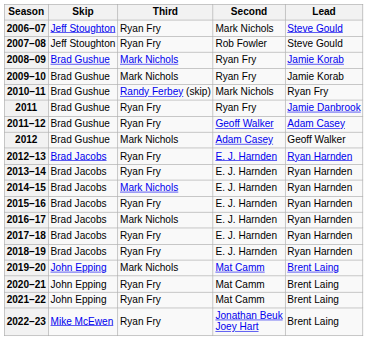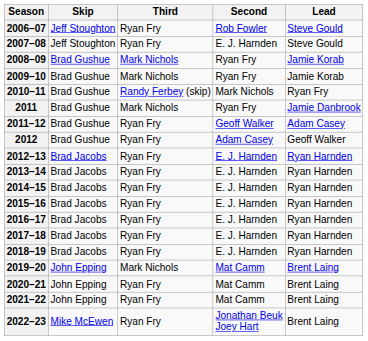 <table class="wikitable">
 <tr>
 <th scope="col">Season</th>
 <th scope="col">Skip</th>
 <th scope="col">Third</th>
 <th scope="col">Second</th>
 <th scope="col">Lead</th>
 </tr>
 <tr>
 <th scope="row">2006–07</th>
 <td><a href='#'>Jeff Stoughton</a></td>
 <td>Ryan Fry</td>
-<td>Mark Nichols</td>
+<td><a href='#'>Rob Fowler</a></td>
 <td><a href='#'>Steve Gould</a></td>
 </tr>
 <tr>
 <th scope="row">2007–08</th>
 <td>Jeff Stoughton</td>
 <td>Ryan Fry</td>
-<td>Rob Fowler</td>
+<td>E. J. Harnden</td>
 <td>Steve Gould</td>
 </tr>
 <tr>
 <th scope="row">2008–09</th>
 <td><a href='#'>Brad Gushue</a></td>
 <td><a href='#'>Mark Nichols</a></td>
 <td>Ryan Fry</td>
 <td><a href='#'>Jamie Korab</a></td>
 </tr>
 <tr>
 <th scope="row">2009–10</th>
 <td>Brad Gushue</td>
 <td>Mark Nichols</td>
 <td>Ryan Fry</td>
 <td>Jamie Korab</td>
 </tr>
 <tr>
 <th scope="row">2010–11</th>
 <td>Brad Gushue</td>
 <td><a href='#'>Randy Ferbey</a> (skip)</td>
 <td>Mark Nichols</td>
 <td>Ryan Fry</td>
 </tr>
 <tr>
 <th scope="row">2011</th>
 <td>Brad Gushue</td>
-<td>Ryan Fry</td>
+<td>Mark Nichols</td>
 <td>Ryan Fry</td>
 <td><a href='#'>Jamie Danbrook</a></td>
 </tr>
 <tr>
 <th scope="row">2011–12</th>
 <td>Brad Gushue</td>
 <td>Ryan Fry</td>
 <td><a href='#'>Geoff Walker</a></td>
 <td><a href='#'>Adam Casey</a></td>
 </tr>
 <tr>
 <th scope="row">2012</th>
 <td>Brad Gushue</td>
-<td>Mark Nichols</td>
+<td>Ryan Fry</td>
 <td><a href='#'>Adam Casey</a></td>
 <td>Geoff Walker</td>
 </tr>
 <tr>
 <th scope="row">2012–13</th>
 <td><a href='#'>Brad Jacobs</a></td>
 <td>Ryan Fry</td>
 <td><a href='#'>E. J. Harnden</a></td>
 <td><a href='#'>Ryan Harnden</a></td>
 </tr>
 <tr>
 <th scope="row">2013–14</th>
 <td>Brad Jacobs</td>
 <td>Ryan Fry</td>
 <td>E. J. Harnden</td>
 <td>Ryan Harnden</td>
 </tr>
 <tr>
 <th scope="row">2014–15</th>
 <td>Brad Jacobs</td>
-<td><a href='#'>Mark Nichols</a></td>
+<td>Ryan Fry</td>
 <td>E. J. Harnden</td>
 <td>Ryan Harnden</td>
 </tr>
 <tr>
 <th scope="row">2015–16</th>
 <td>Brad Jacobs</td>
 <td>Ryan Fry</td>
 <td>E. J. Harnden</td>
 <td>Ryan Harnden</td>
 </tr>
 <tr>
 <th scope="row">2016–17</th>
 <td>Brad Jacobs</td>
-<td>Mark Nichols</td>
+<td>Ryan Fry</td>
 <td>E. J. Harnden</td>
 <td>Ryan Harnden</td>
 </tr>
 <tr>
 <th scope="row">2017–18</th>
 <td>Brad Jacobs</td>
 <td>Ryan Fry</td>
 <td>E. J. Harnden</td>
 <td>Ryan Harnden</td>
 </tr>
 <tr>
 <th scope="row">2018–19</th>
 <td>Brad Jacobs</td>
 <td>Ryan Fry</td>
 <td>E. J. Harnden</td>
 <td>Ryan Harnden</td>
 </tr>
 <tr>
 <th scope="row">2019–20</th>
 <td><a href='#'>John Epping</a></td>
 <td>Mark Nichols</td>
 <td><a href='#'>Mat Camm</a></td>
 <td><a href='#'>Brent Laing</a></td>
 </tr>
 <tr>
 <th scope="row">2020–21</th>
 <td>John Epping</td>
 <td>Ryan Fry</td>
 <td>Mat Camm</td>
 <td>Brent Laing</td>
 </tr>
 <tr>
 <th scope="row">2021–22</th>
 <td>John Epping</td>
 <td>Ryan Fry</td>
 <td>Mat Camm</td>
 <td>Brent Laing</td>
 </tr>
 <tr>
 <th scope="row">2022–23</th>
 <td><a href='#'>Mike McEwen</a></td>
 <td>Ryan Fry</td>
 <td><a href='#'>Jonathan Beuk</a><br><a href='#'>Joey Hart</a></td>
 <td>Brent Laing</td>
 </tr>
 </table>
